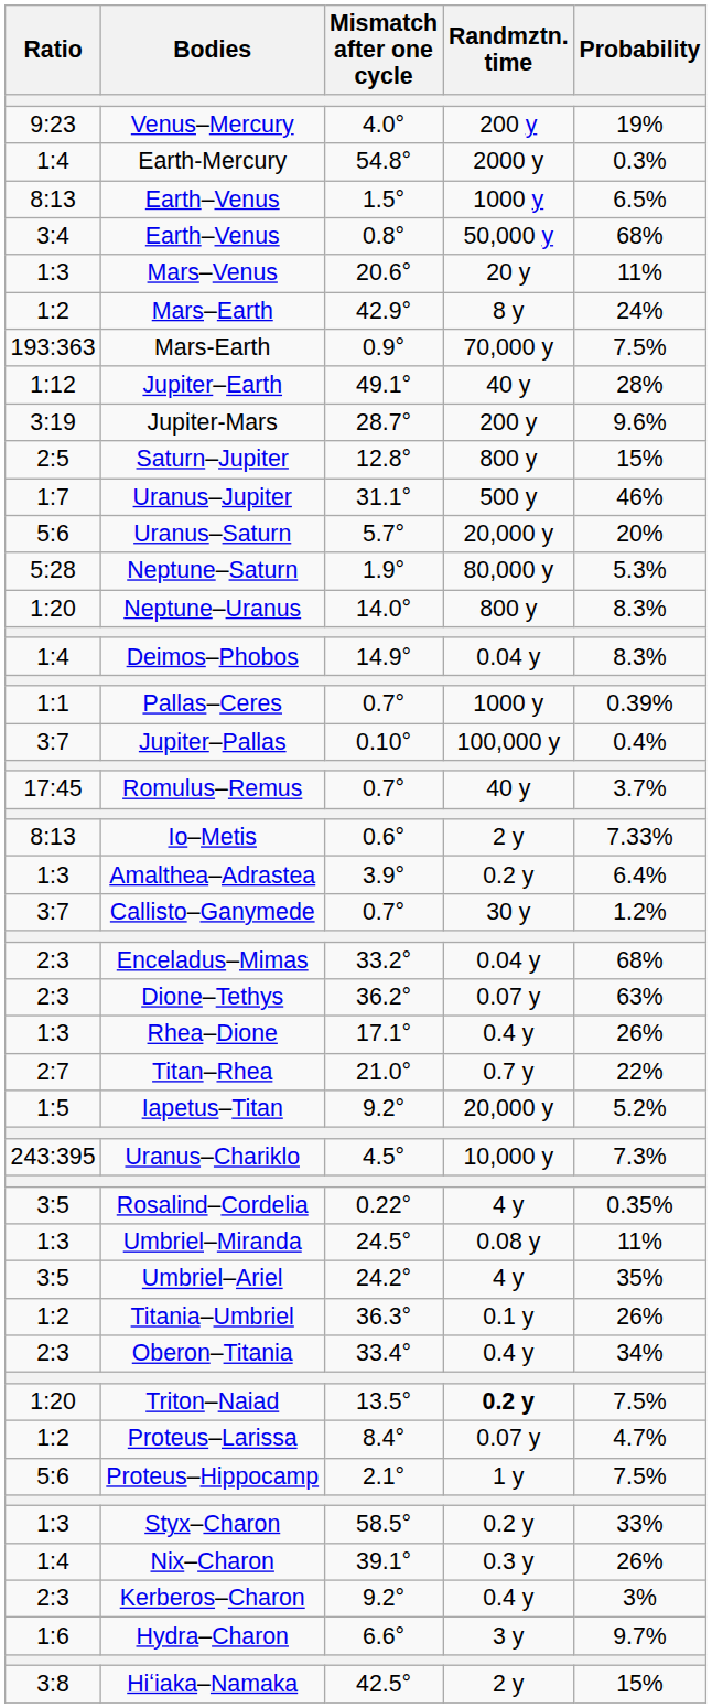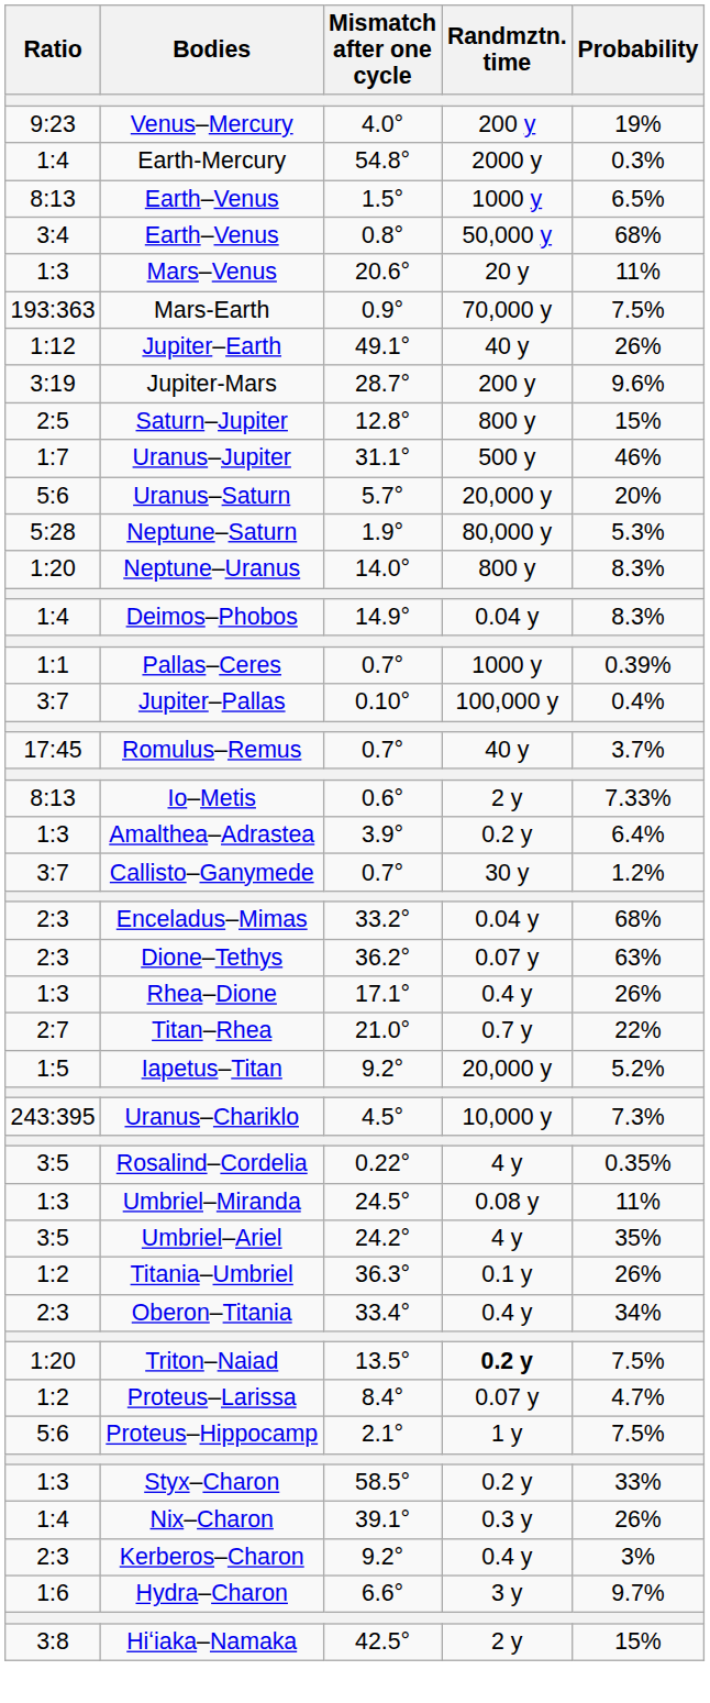 <table class="wikitable" style="vertical-align:center;text-align:center;">
 <tr>
 <th>Ratio</th>
 <th>Bodies</th>
 <th>Mismatch<br>after one<br>cycle</th>
 <th>Randmztn.<br>time</th>
 <th>Probability</th>
 </tr>
 <tr>
 <th colspan="5"></th>
 </tr>
 <tr>
 <td>9:23</td>
 <td><a href='#'>Venus</a>–<a href='#'>Mercury</a></td>
 <td>4.0°</td>
 <td>200 <a href='#'>y</a></td>
 <td>19%</td>
 </tr>
 <tr>
 <td>1:4</td>
 <td>Earth-Mercury</td>
 <td>54.8°</td>
 <td>2000 y</td>
 <td>0.3%</td>
 </tr>
 <tr>
 <td>8:13</td>
 <td><a href='#'>Earth</a>–<a href='#'>Venus</a></td>
 <td>1.5°</td>
 <td>1000 <a href='#'>y</a></td>
 <td>6.5%</td>
 </tr>
 <tr>
 <td>3:4</td>
 <td><a href='#'>Earth</a>–<a href='#'>Venus</a></td>
 <td>0.8°</td>
 <td>50,000 <a href='#'>y</a></td>
 <td>68%</td>
 </tr>
 <tr>
 <td>1:3</td>
 <td><a href='#'>Mars</a>–<a href='#'>Venus</a></td>
 <td>20.6°</td>
 <td>20 y</td>
 <td>11%</td>
 </tr>
 <tr>
-<td>1:2</td>
-<td><a href='#'>Mars</a>–<a href='#'>Earth</a></td>
-<td>42.9°</td>
-<td>8 y</td>
-<td>24%</td>
-</tr>
-<tr>
 <td>193:363</td>
 <td>Mars-Earth</td>
 <td>0.9°</td>
 <td>70,000 y</td>
 <td>7.5%</td>
 </tr>
 <tr>
 <td>1:12</td>
 <td><a href='#'>Jupiter</a>–<a href='#'>Earth</a></td>
 <td>49.1°</td>
 <td>40 y</td>
-<td>28%</td>
+<td>26%</td>
 </tr>
 <tr>
 <td>3:19</td>
 <td>Jupiter-Mars</td>
 <td>28.7°</td>
 <td>200 y</td>
 <td>9.6%</td>
 </tr>
 <tr>
 <td>2:5</td>
 <td><a href='#'>Saturn</a>–<a href='#'>Jupiter</a></td>
 <td>12.8°</td>
 <td>800 y</td>
 <td>15%</td>
 </tr>
 <tr>
 <td>1:7</td>
 <td><a href='#'>Uranus</a>–<a href='#'>Jupiter</a></td>
 <td>31.1°</td>
 <td>500 y</td>
 <td>46%</td>
 </tr>
 <tr>
 <td>5:6</td>
 <td><a href='#'>Uranus</a>–<a href='#'>Saturn</a></td>
 <td>5.7°</td>
 <td>20,000 y</td>
 <td>20%</td>
 </tr>
 <tr>
 <td>5:28</td>
 <td><a href='#'>Neptune</a>–<a href='#'>Saturn</a></td>
 <td>1.9°</td>
 <td>80,000 y</td>
 <td>5.3%</td>
 </tr>
 <tr>
 <td>1:20</td>
 <td><a href='#'>Neptune</a>–<a href='#'>Uranus</a></td>
 <td>14.0°</td>
 <td>800 y</td>
 <td>8.3%</td>
 </tr>
 <tr>
 <th colspan="5"></th>
 </tr>
 <tr>
 <td>1:4</td>
 <td><a href='#'>Deimos</a>–<a href='#'>Phobos</a></td>
 <td>14.9°</td>
 <td>0.04 y</td>
 <td>8.3%</td>
 </tr>
 <tr>
 <th colspan="5"></th>
 </tr>
 <tr>
 <td>1:1</td>
 <td><a href='#'>Pallas</a>–<a href='#'>Ceres</a></td>
 <td>0.7°</td>
 <td>1000 y</td>
 <td>0.39%</td>
 </tr>
 <tr>
 <td>3:7</td>
 <td><a href='#'>Jupiter</a>–<a href='#'>Pallas</a></td>
 <td>0.10°</td>
 <td>100,000 y</td>
 <td>0.4%</td>
 </tr>
 <tr>
 <th colspan="5"></th>
 </tr>
 <tr>
 <td>17:45</td>
 <td><a href='#'>Romulus</a>–<a href='#'>Remus</a></td>
 <td>0.7°</td>
 <td>40 y</td>
 <td>3.7%</td>
 </tr>
 <tr>
 <th colspan="5"></th>
 </tr>
 <tr>
 <td>8:13</td>
 <td><a href='#'>Io</a>–<a href='#'>Metis</a></td>
 <td>0.6°</td>
 <td>2 y</td>
 <td>7.33%</td>
 </tr>
 <tr>
 <td>1:3</td>
 <td><a href='#'>Amalthea</a>–<a href='#'>Adrastea</a></td>
 <td>3.9°</td>
 <td>0.2 y</td>
 <td>6.4%</td>
 </tr>
 <tr>
 <td>3:7</td>
 <td><a href='#'>Callisto</a>–<a href='#'>Ganymede</a></td>
 <td>0.7°</td>
 <td>30 y</td>
 <td>1.2%</td>
 </tr>
 <tr>
 <th colspan="5"></th>
 </tr>
 <tr>
 <td>2:3</td>
 <td><a href='#'>Enceladus</a>–<a href='#'>Mimas</a></td>
 <td>33.2°</td>
 <td>0.04 y</td>
 <td>68%</td>
 </tr>
 <tr>
 <td>2:3</td>
 <td><a href='#'>Dione</a>–<a href='#'>Tethys</a></td>
 <td>36.2°</td>
 <td>0.07 y</td>
 <td>63%</td>
 </tr>
 <tr>
 <td>1:3</td>
 <td><a href='#'>Rhea</a>–<a href='#'>Dione</a></td>
 <td>17.1°</td>
 <td>0.4 y</td>
 <td>26%</td>
 </tr>
 <tr>
 <td>2:7</td>
 <td><a href='#'>Titan</a>–<a href='#'>Rhea</a></td>
 <td>21.0°</td>
 <td>0.7 y</td>
 <td>22%</td>
 </tr>
 <tr>
 <td>1:5</td>
 <td><a href='#'>Iapetus</a>–<a href='#'>Titan</a></td>
 <td>9.2°</td>
 <td>20,000 y</td>
 <td>5.2%</td>
 </tr>
 <tr>
 <th colspan="5"></th>
 </tr>
 <tr>
 <td>243:395</td>
 <td><a href='#'>Uranus</a>–<a href='#'>Chariklo</a></td>
 <td>4.5°</td>
 <td>10,000 y</td>
 <td>7.3%</td>
 </tr>
 <tr>
 <th colspan="5"></th>
 </tr>
 <tr>
 <td>3:5</td>
 <td><a href='#'>Rosalind</a>–<a href='#'>Cordelia</a></td>
 <td>0.22°</td>
 <td>4 y</td>
 <td>0.35%</td>
 </tr>
 <tr>
 <td>1:3</td>
 <td><a href='#'>Umbriel</a>–<a href='#'>Miranda</a></td>
 <td>24.5°</td>
 <td>0.08 y</td>
 <td>11%</td>
 </tr>
 <tr>
 <td>3:5</td>
 <td><a href='#'>Umbriel</a>–<a href='#'>Ariel</a></td>
 <td>24.2°</td>
 <td>4 y</td>
 <td>35%</td>
 </tr>
 <tr>
 <td>1:2</td>
 <td><a href='#'>Titania</a>–<a href='#'>Umbriel</a></td>
 <td>36.3°</td>
 <td>0.1 y</td>
 <td>26%</td>
 </tr>
 <tr>
 <td>2:3</td>
 <td><a href='#'>Oberon</a>–<a href='#'>Titania</a></td>
 <td>33.4°</td>
 <td>0.4 y</td>
 <td>34%</td>
 </tr>
 <tr>
 <th colspan="5"></th>
 </tr>
 <tr>
 <td>1:20</td>
 <td><a href='#'>Triton</a>–<a href='#'>Naiad</a></td>
 <td>13.5°</td>
 <td><strong>0.2 y</strong></td>
 <td>7.5%</td>
 </tr>
 <tr>
 <td>1:2</td>
 <td><a href='#'>Proteus</a>–<a href='#'>Larissa</a></td>
 <td>8.4°</td>
 <td>0.07 y</td>
 <td>4.7%</td>
 </tr>
 <tr>
 <td>5:6</td>
 <td><a href='#'>Proteus</a>–<a href='#'>Hippocamp</a></td>
 <td>2.1°</td>
 <td>1 y</td>
 <td>7.5%</td>
 </tr>
 <tr>
 <th colspan="5"></th>
 </tr>
 <tr>
 <td>1:3</td>
 <td><a href='#'>Styx</a>–<a href='#'>Charon</a></td>
 <td>58.5°</td>
 <td>0.2 y</td>
 <td>33%</td>
 </tr>
 <tr>
 <td>1:4</td>
 <td><a href='#'>Nix</a>–<a href='#'>Charon</a></td>
 <td>39.1°</td>
 <td>0.3 y</td>
 <td>26%</td>
 </tr>
 <tr>
 <td>2:3</td>
 <td><a href='#'>Kerberos</a>–<a href='#'>Charon</a></td>
 <td>9.2°</td>
 <td>0.4 y</td>
 <td>3%</td>
 </tr>
 <tr>
 <td>1:6</td>
 <td><a href='#'>Hydra</a>–<a href='#'>Charon</a></td>
 <td>6.6°</td>
 <td>3 y</td>
 <td>9.7%</td>
 </tr>
 <tr>
 <th colspan="5"></th>
 </tr>
 <tr>
 <td>3:8</td>
 <td><a href='#'>Hiʻiaka</a>–<a href='#'>Namaka</a></td>
 <td>42.5°</td>
 <td>2 y</td>
 <td>15%</td>
 </tr>
 </table>
